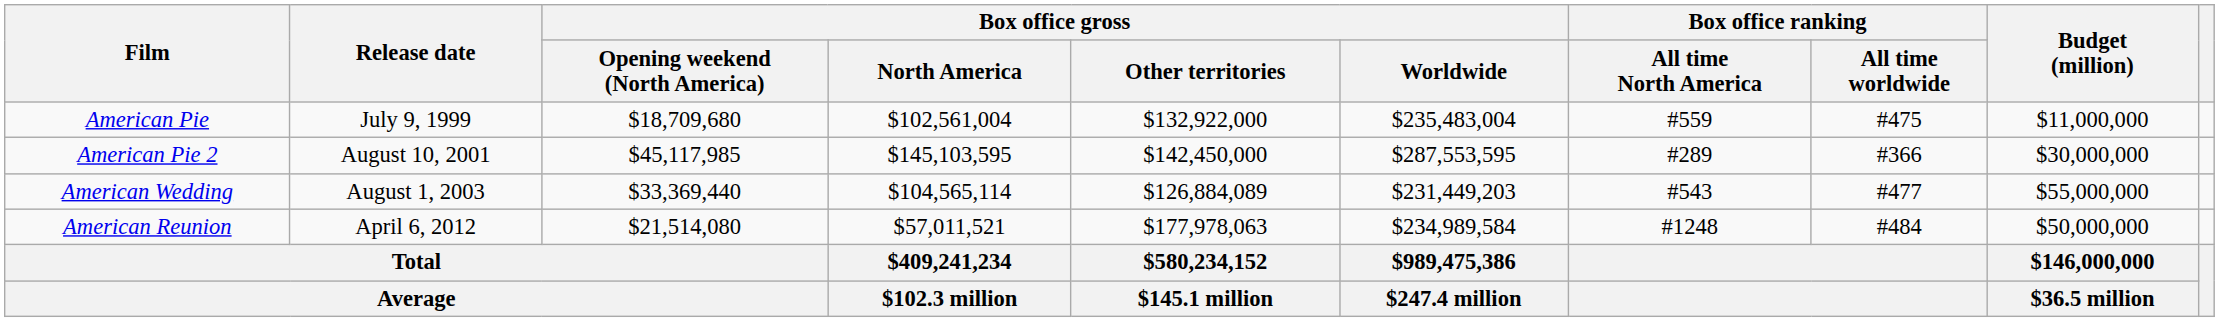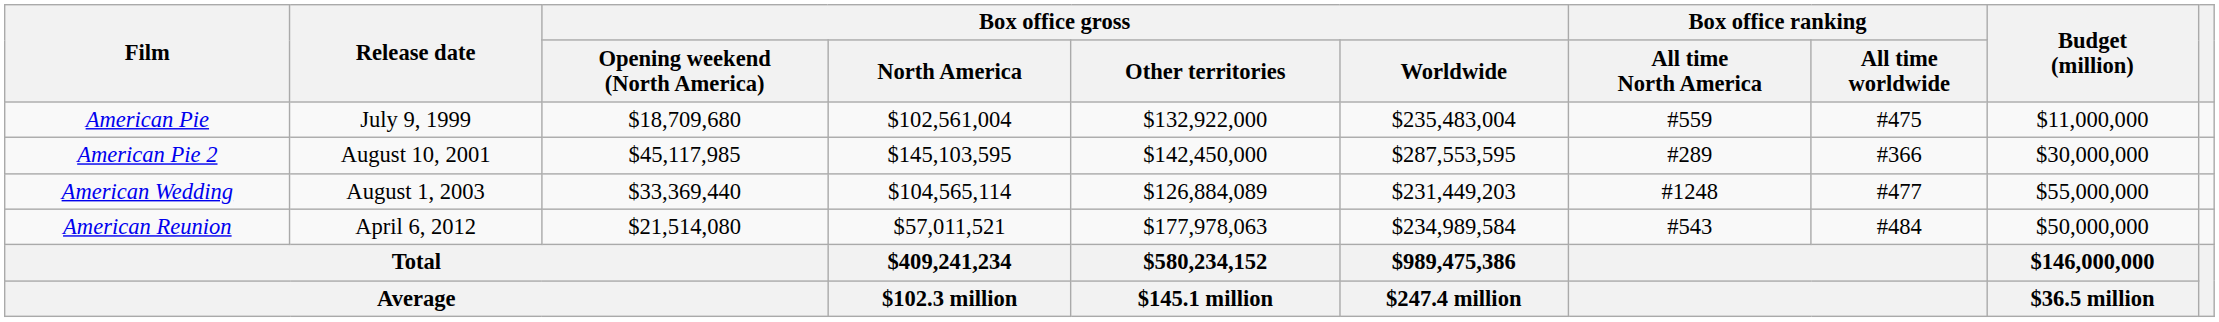 <table class="wikitable" style="text-align:center; width:99%;">
 <tr>
 <th rowspan="2">Film</th>
 <th rowspan="2">Release date</th>
 <th colspan="4">Box office gross</th>
 <th colspan="2">Box office ranking</th>
 <th rowspan="2">Budget <br>(million)</th>
 <th rowspan="2"></th>
 </tr>
 <tr>
 <th>Opening weekend <br>(North America)</th>
 <th>North America</th>
 <th>Other territories</th>
 <th>Worldwide</th>
 <th>All time <br>North America</th>
 <th>All time <br>worldwide</th>
 </tr>
 <tr>
 <td><em><a href='#'>American Pie</a></em></td>
 <td>July 9, 1999</td>
 <td>$18,709,680</td>
 <td>$102,561,004</td>
 <td>$132,922,000</td>
 <td>$235,483,004</td>
 <td>#559</td>
 <td>#475</td>
 <td>$11,000,000</td>
 <td></td>
 </tr>
 <tr>
 <td><em><a href='#'>American Pie 2</a></em></td>
 <td>August 10, 2001</td>
 <td>$45,117,985</td>
 <td>$145,103,595</td>
 <td>$142,450,000</td>
 <td>$287,553,595</td>
 <td>#289</td>
 <td>#366</td>
 <td>$30,000,000</td>
 <td></td>
 </tr>
 <tr>
 <td><em><a href='#'>American Wedding</a></em></td>
 <td>August 1, 2003</td>
 <td>$33,369,440</td>
 <td>$104,565,114</td>
 <td>$126,884,089</td>
 <td>$231,449,203</td>
-<td>#543</td>
+<td>#1248</td>
 <td>#477</td>
 <td>$55,000,000</td>
 <td></td>
 </tr>
 <tr>
 <td><em><a href='#'>American Reunion</a></em></td>
 <td>April 6, 2012</td>
 <td>$21,514,080</td>
 <td>$57,011,521</td>
 <td>$177,978,063</td>
 <td>$234,989,584</td>
-<td>#1248</td>
+<td>#543</td>
 <td>#484</td>
 <td>$50,000,000</td>
 <td></td>
 </tr>
 <tr>
 <th colspan="3">Total</th>
 <th>$409,241,234</th>
 <th>$580,234,152</th>
 <th>$989,475,386</th>
 <th colspan="2"></th>
 <th>$146,000,000</th>
 <th rowspan="2"></th>
 </tr>
 <tr>
 <th colspan="3">Average</th>
 <th>$102.3 million</th>
 <th>$145.1 million</th>
 <th>$247.4 million</th>
 <th colspan="2"></th>
 <th>$36.5 million</th>
 </tr>
 </table>
